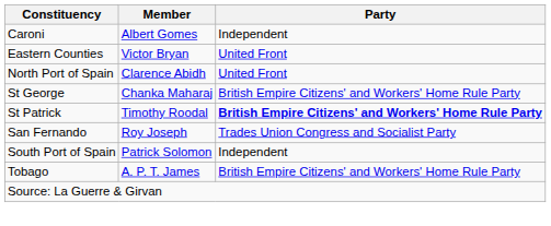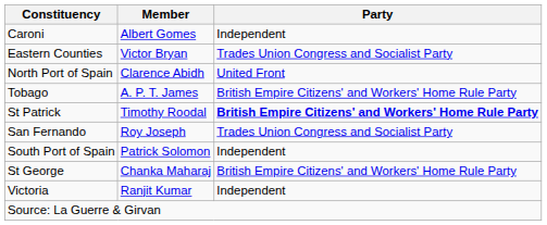 <table class=wikitable>
 <tr>
 <th>Constituency</th>
 <th>Member</th>
 <th>Party</th>
 </tr>
 <tr>
 <td>Caroni</td>
 <td><a href='#'>Albert Gomes</a></td>
 <td>Independent</td>
 </tr>
 <tr>
 <td>Eastern Counties</td>
 <td><a href='#'>Victor Bryan</a></td>
-<td><a href='#'>United Front</a></td>
+<td><a href='#'>Trades Union Congress and Socialist Party</a></td>
 </tr>
 <tr>
 <td>North Port of Spain</td>
 <td><a href='#'>Clarence Abidh</a></td>
 <td><a href='#'>United Front</a></td>
 </tr>
 <tr>
-<td>St George</td>
-<td><a href='#'>Chanka Maharaj</a></td>
+<td>Tobago</td>
+<td><a href='#'>A. P. T. James</a></td>
 <td><a href='#'>British Empire Citizens' and Workers' Home Rule Party</a></td>
 </tr>
 <tr>
 <td>St Patrick</td>
 <td><a href='#'>Timothy Roodal</a></td>
 <td><strong><a href='#'>British Empire Citizens' and Workers' Home Rule Party</a></strong></td>
 </tr>
 <tr>
 <td>San Fernando</td>
 <td><a href='#'>Roy Joseph</a></td>
 <td><a href='#'>Trades Union Congress and Socialist Party</a></td>
 </tr>
 <tr>
 <td>South Port of Spain</td>
 <td><a href='#'>Patrick Solomon</a></td>
 <td>Independent</td>
 </tr>
 <tr>
-<td>Tobago</td>
-<td><a href='#'>A. P. T. James</a></td>
+<td>St George</td>
+<td><a href='#'>Chanka Maharaj</a></td>
 <td><a href='#'>British Empire Citizens' and Workers' Home Rule Party</a></td>
+</tr>
+<tr>
+<td>Victoria</td>
+<td><a href='#'>Ranjit Kumar</a></td>
+<td>Independent</td>
 </tr>
 <tr>
 <td colspan=3>Source: La Guerre & Girvan</td>
 </tr>
 </table>
